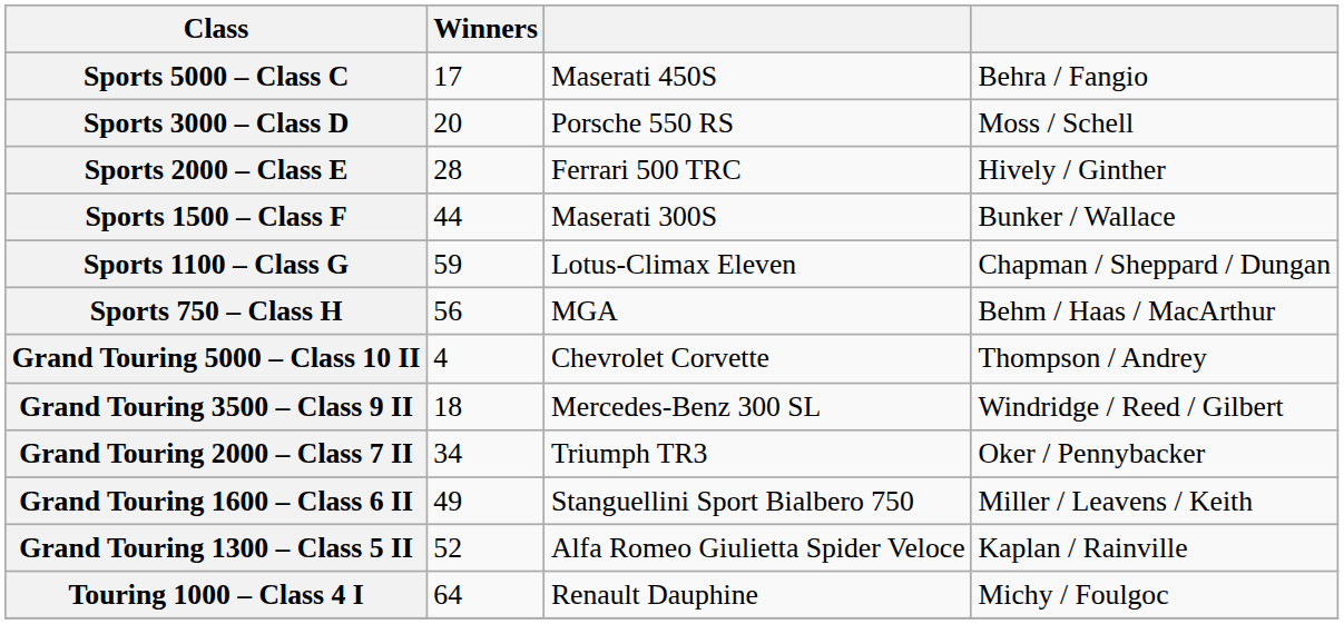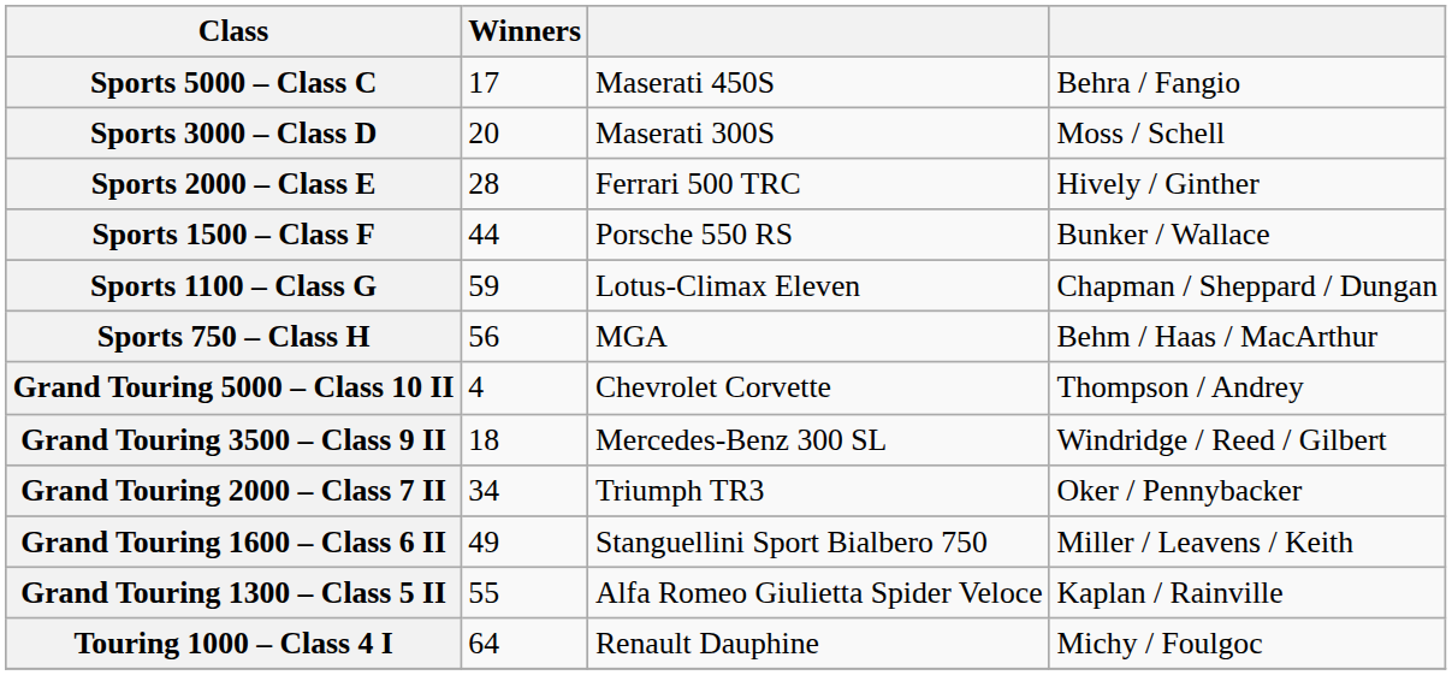 <table class="wikitable" style="font-size: 95%">
 <tr>
 <th>Class</th>
 <th>Winners</th>
 <th></th>
 <th></th>
 </tr>
 <tr>
 <th>Sports 5000 – Class C</th>
 <td>17</td>
 <td>Maserati 450S</td>
 <td>Behra / Fangio</td>
 </tr>
 <tr>
 <th>Sports 3000 – Class D</th>
 <td>20</td>
-<td>Porsche 550 RS</td>
+<td>Maserati 300S</td>
 <td>Moss / Schell</td>
 </tr>
 <tr>
 <th>Sports 2000 – Class E</th>
 <td>28</td>
 <td>Ferrari 500 TRC</td>
 <td>Hively / Ginther</td>
 </tr>
 <tr>
 <th>Sports 1500 – Class F</th>
 <td>44</td>
-<td>Maserati 300S</td>
+<td>Porsche 550 RS</td>
 <td>Bunker / Wallace</td>
 </tr>
 <tr>
 <th>Sports 1100 – Class G</th>
 <td>59</td>
 <td>Lotus-Climax Eleven</td>
 <td>Chapman / Sheppard / Dungan</td>
 </tr>
 <tr>
 <th>Sports 750 – Class H</th>
 <td>56</td>
 <td>MGA</td>
 <td>Behm / Haas / MacArthur</td>
 </tr>
 <tr>
 <th>Grand Touring 5000 – Class 10 II</th>
 <td>4</td>
 <td>Chevrolet Corvette</td>
 <td>Thompson / Andrey</td>
 </tr>
 <tr>
 <th>Grand Touring 3500 – Class 9 II</th>
 <td>18</td>
 <td>Mercedes-Benz 300 SL</td>
 <td>Windridge / Reed / Gilbert</td>
 </tr>
 <tr>
 <th>Grand Touring 2000 – Class 7 II</th>
 <td>34</td>
 <td>Triumph TR3</td>
 <td>Oker / Pennybacker</td>
 </tr>
 <tr>
 <th>Grand Touring 1600 – Class 6 II</th>
 <td>49</td>
 <td>Stanguellini Sport Bialbero 750</td>
 <td>Miller / Leavens / Keith</td>
 </tr>
 <tr>
 <th>Grand Touring 1300 – Class 5 II</th>
-<td>52</td>
+<td>55</td>
 <td>Alfa Romeo Giulietta Spider Veloce</td>
 <td>Kaplan / Rainville</td>
 </tr>
 <tr>
 <th>Touring 1000 – Class 4 I</th>
 <td>64</td>
 <td>Renault Dauphine</td>
 <td>Michy / Foulgoc</td>
 </tr>
 <tr>
 </tr>
 </table>
